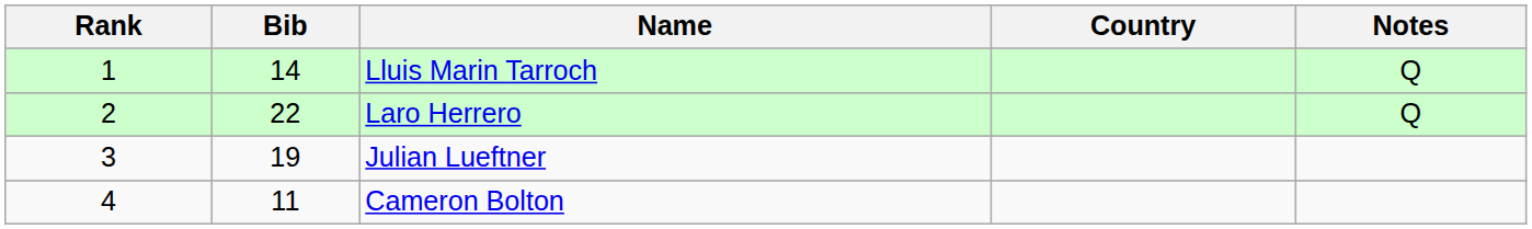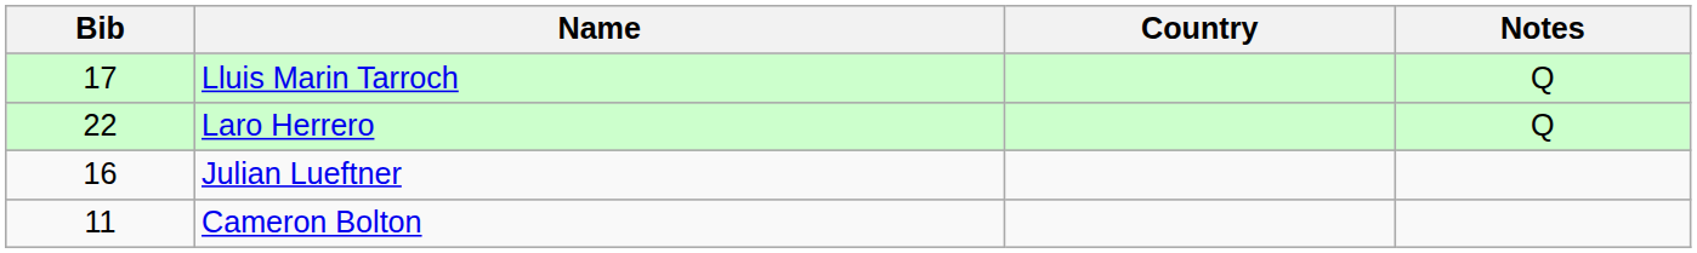 <table class="wikitable" style="text-align:center;" width=70%>
 <tr>
-<th>Rank</th>
 <th>Bib</th>
 <th>Name</th>
 <th>Country</th>
 <th>Notes</th>
 </tr>
 <tr bgcolor="#ccffcc">
-<td>1</td>
-<td>14</td>
+<td>17</td>
 <td align=left><a href='#'>Lluis Marin Tarroch</a></td>
 <td align=left></td>
 <td>Q</td>
 </tr>
 <tr bgcolor="#ccffcc">
-<td>2</td>
 <td>22</td>
 <td align=left><a href='#'>Laro Herrero</a></td>
 <td align=left></td>
 <td>Q</td>
 </tr>
 <tr>
-<td>3</td>
-<td>19</td>
+<td>16</td>
 <td align=left><a href='#'>Julian Lueftner</a></td>
 <td align=left></td>
 <td></td>
 </tr>
 <tr>
-<td>4</td>
 <td>11</td>
 <td align=left><a href='#'>Cameron Bolton</a></td>
 <td align=left></td>
 <td></td>
 </tr>
 </table>
